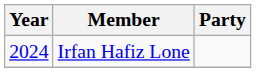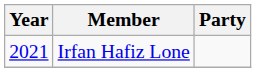 <table class="wikitable sortable">
 <tr>
 <th>Year</th>
 <th>Member</th>
 <th colspan=2>Party</th>
 </tr>
 <tr>
-<td><a href='#'>2024</a></td>
+<td><a href='#'>2021</a></td>
 <td><a href='#'>Irfan Hafiz Lone</a></td>
 <td></td>
 </tr>
 <tr>
 </tr>
 </table>
